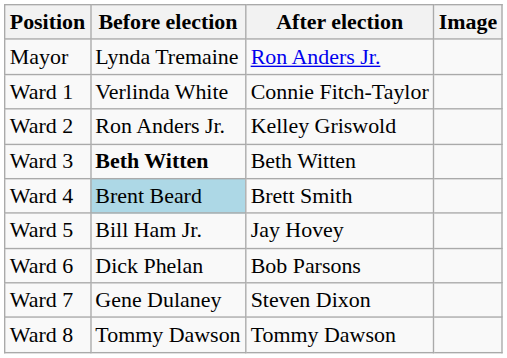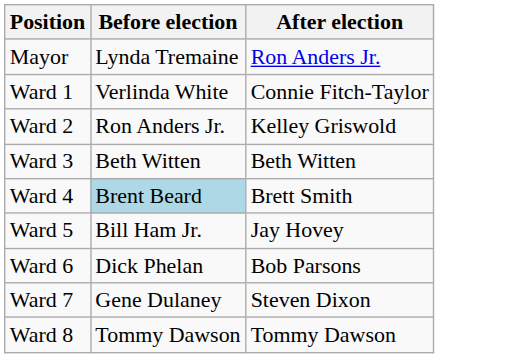 <table class="wikitable">
 <tr>
 <th>Position</th>
 <th>Before election</th>
 <th>After election</th>
-<th>Image</th>
 </tr>
 <tr>
 <td>Mayor</td>
 <td>Lynda Tremaine</td>
 <td><a href='#'>Ron Anders Jr.</a></td>
-<td></td>
 </tr>
 <tr>
 <td>Ward 1</td>
 <td>Verlinda White</td>
 <td>Connie Fitch-Taylor</td>
-<td></td>
 </tr>
 <tr>
 <td>Ward 2</td>
 <td>Ron Anders Jr.</td>
 <td>Kelley Griswold</td>
-<td></td>
 </tr>
 <tr>
 <td>Ward 3</td>
-<td><strong>Beth Witten</strong></td>
 <td>Beth Witten</td>
-<td></td>
+<td>Beth Witten</td>
 </tr>
 <tr>
 <td>Ward 4</td>
 <td style="background: lightblue;">Brent Beard</td>
 <td>Brett Smith</td>
-<td></td>
 </tr>
 <tr>
 <td>Ward 5</td>
 <td>Bill Ham Jr.</td>
 <td>Jay Hovey</td>
-<td></td>
 </tr>
 <tr>
 <td>Ward 6</td>
 <td>Dick Phelan</td>
 <td>Bob Parsons</td>
-<td></td>
 </tr>
 <tr>
 <td>Ward 7</td>
 <td>Gene Dulaney</td>
 <td>Steven Dixon</td>
-<td></td>
 </tr>
 <tr>
 <td>Ward 8</td>
 <td>Tommy Dawson</td>
 <td>Tommy Dawson</td>
-<td></td>
 </tr>
 </table>
